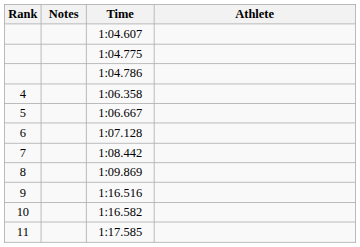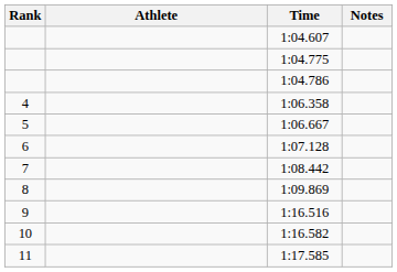 <table class=wikitable style="text-align:center">
 <tr>
 <th width=40>Rank</th>
+<th width=250>Athlete</th>
+<th width=80>Time</th>
 <th width=50>Notes</th>
-<th width=80>Time</th>
-<th width=250>Athlete</th>
 </tr>
 <tr>
 <td></td>
+<td align=left></td>
+<td>1:04.607</td>
 <td></td>
-<td>1:04.607</td>
-<td align=left></td>
 </tr>
 <tr>
 <td></td>
+<td align=left></td>
+<td>1:04.775</td>
 <td></td>
-<td>1:04.775</td>
-<td align=left></td>
 </tr>
 <tr>
 <td></td>
+<td align=left></td>
+<td>1:04.786</td>
 <td></td>
-<td>1:04.786</td>
-<td align=left></td>
 </tr>
 <tr>
 <td>4</td>
+<td align=left></td>
+<td>1:06.358</td>
 <td></td>
-<td>1:06.358</td>
-<td align=left></td>
 </tr>
 <tr>
 <td>5</td>
+<td align=left></td>
+<td>1:06.667</td>
 <td></td>
-<td>1:06.667</td>
-<td align=left></td>
 </tr>
 <tr>
 <td>6</td>
+<td align=left></td>
+<td>1:07.128</td>
 <td></td>
-<td>1:07.128</td>
-<td align=left></td>
 </tr>
 <tr>
 <td>7</td>
+<td align=left></td>
+<td>1:08.442</td>
 <td></td>
-<td>1:08.442</td>
-<td align=left></td>
 </tr>
 <tr>
 <td>8</td>
+<td align=left></td>
+<td>1:09.869</td>
 <td></td>
-<td>1:09.869</td>
-<td align=left></td>
 </tr>
 <tr>
 <td>9</td>
+<td align=left></td>
+<td>1:16.516</td>
 <td></td>
-<td>1:16.516</td>
-<td align=left></td>
 </tr>
 <tr>
 <td>10</td>
+<td align=left></td>
+<td>1:16.582</td>
 <td></td>
-<td>1:16.582</td>
-<td align=left></td>
 </tr>
 <tr>
 <td>11</td>
+<td align=left></td>
+<td>1:17.585</td>
 <td></td>
-<td>1:17.585</td>
-<td align=left></td>
 </tr>
 </table>
